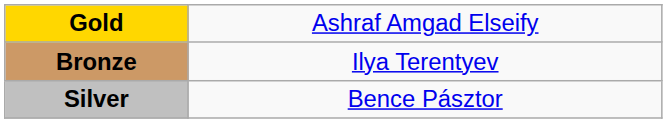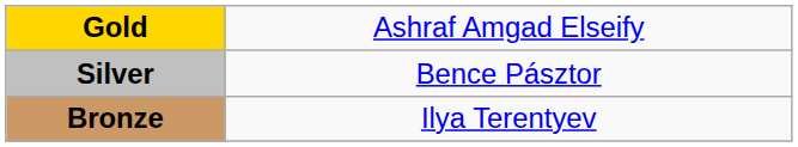 <table class="wikitable" style="text-align:center; " width="35%">
 <tr>
 <td bgcolor="gold"><strong>Gold</strong></td>
 <td><a href='#'>Ashraf Amgad Elseify</a><br>  <small><em></em></small></td>
 </tr>
 <tr>
+<td bgcolor="silver"><strong>Silver</strong></td>
+<td><a href='#'>Bence Pásztor</a><br>  <small><em></em></small></td>
+</tr>
+<tr>
 <td bgcolor="CC9966"><strong>Bronze</strong></td>
 <td><a href='#'>Ilya Terentyev</a><br>  <small><em></em></small></td>
 </tr>
-<tr>
-<td bgcolor="silver"><strong>Silver</strong></td>
-<td><a href='#'>Bence Pásztor</a><br>  <small><em></em></small></td>
-</tr>
 </table>
